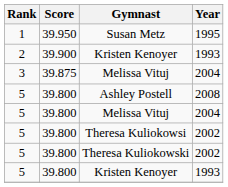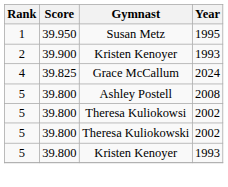 <table class="wikitable">
 <tr>
 <th>Rank</th>
 <th>Score</th>
 <th>Gymnast</th>
 <th>Year</th>
 </tr>
 <tr>
 <td align=center>1</td>
 <td>39.950</td>
 <td align=center>Susan Metz</td>
 <td align=center>1995</td>
 </tr>
 <tr>
 <td align=center>2</td>
 <td>39.900</td>
 <td align=center>Kristen Kenoyer</td>
 <td align=center>1993</td>
 </tr>
 <tr>
-<td align=center>3</td>
-<td>39.875</td>
-<td align=center>Melissa Vituj</td>
-<td align=center>2004</td>
+<td align=center>4</td>
+<td>39.825</td>
+<td align=center>Grace McCallum</td>
+<td align=center>2024</td>
 </tr>
 <tr>
 <td align=center>5</td>
 <td>39.800</td>
 <td align=center>Ashley Postell</td>
 <td align=center>2008</td>
-</tr>
-<tr>
-<td align=center>5</td>
-<td>39.800</td>
-<td align=center>Melissa Vituj</td>
-<td align=center>2004</td>
 </tr>
 <tr>
 <td align=center>5</td>
 <td>39.800</td>
 <td align=center>Theresa Kuliokowsi</td>
 <td align=center>2002</td>
 </tr>
 <tr>
 <td align=center>5</td>
 <td>39.800</td>
 <td align=center>Theresa Kuliokowski</td>
 <td align=center>2002</td>
 </tr>
 <tr>
 <td align=center>5</td>
 <td>39.800</td>
 <td align=center>Kristen Kenoyer</td>
 <td align=center>1993</td>
 </tr>
 <tr>
 </tr>
 </table>
